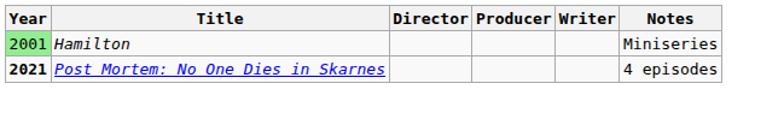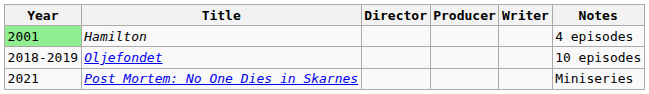 <table class="wikitable">
 <tr>
 <th>Year</th>
 <th>Title</th>
 <th>Director</th>
 <th>Producer</th>
 <th>Writer</th>
 <th>Notes</th>
 </tr>
 <tr>
 <td style="background: lightgreen;">2001</td>
 <td><em>Hamilton</em></td>
 <td></td>
 <td></td>
 <td></td>
-<td>Miniseries</td>
+<td>4 episodes</td>
 </tr>
 <tr>
-<td><strong>2021</strong></td>
+<td>2018-2019</td>
+<td><em><a href='#'>Oljefondet</a></em></td>
+<td></td>
+<td></td>
+<td></td>
+<td>10 episodes</td>
+</tr>
+<tr>
+<td>2021</td>
 <td><em><a href='#'>Post Mortem: No One Dies in Skarnes</a></em></td>
 <td></td>
 <td></td>
 <td></td>
-<td>4 episodes</td>
+<td>Miniseries</td>
 </tr>
 </table>
